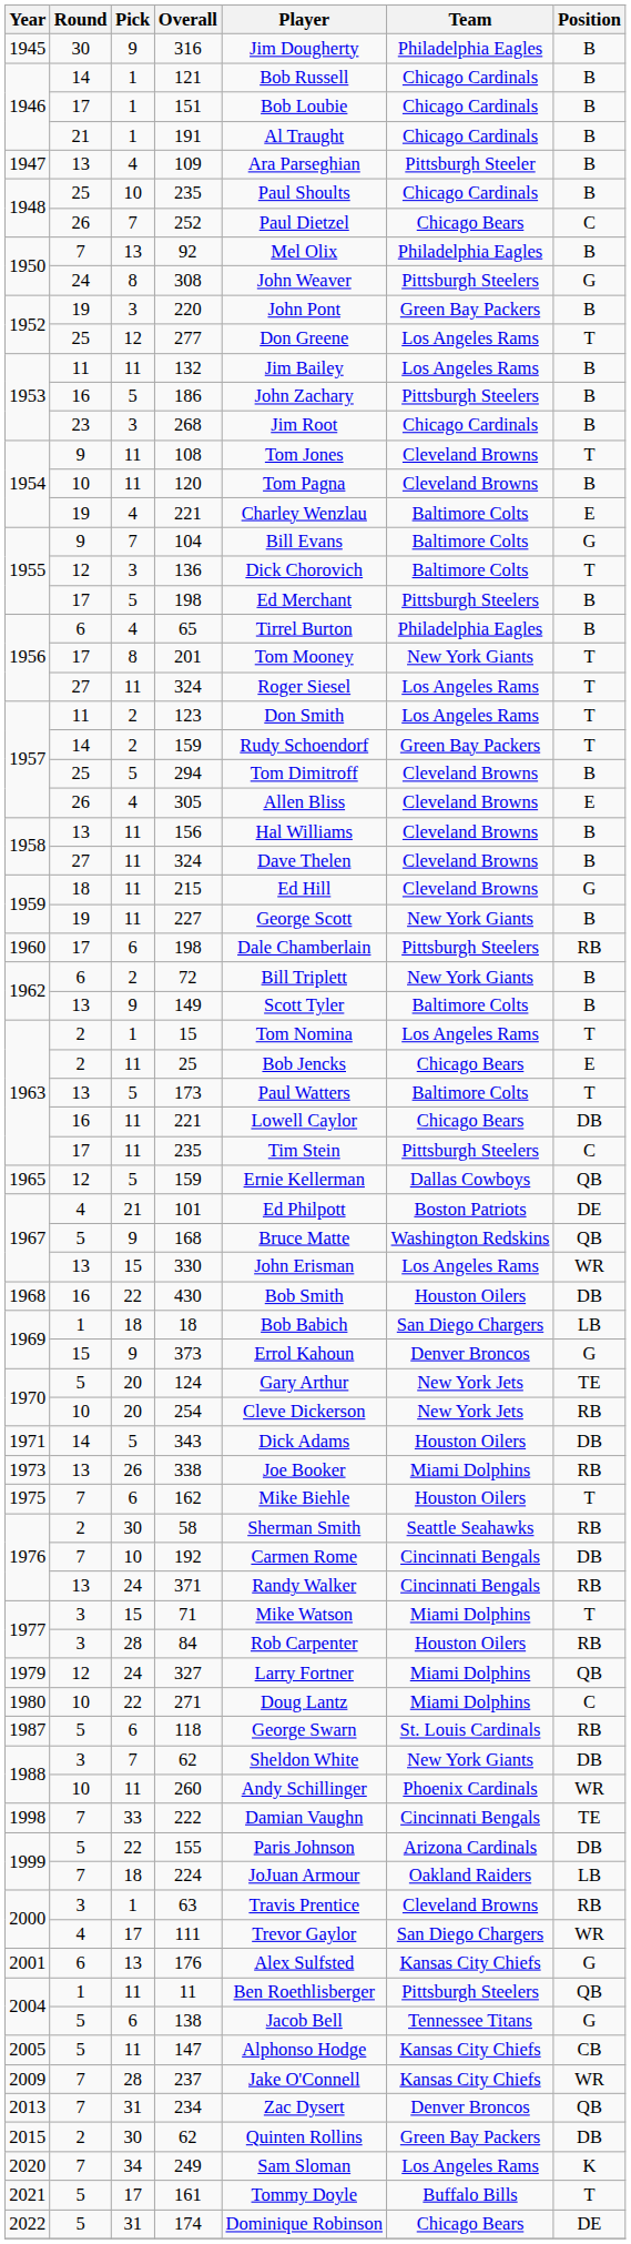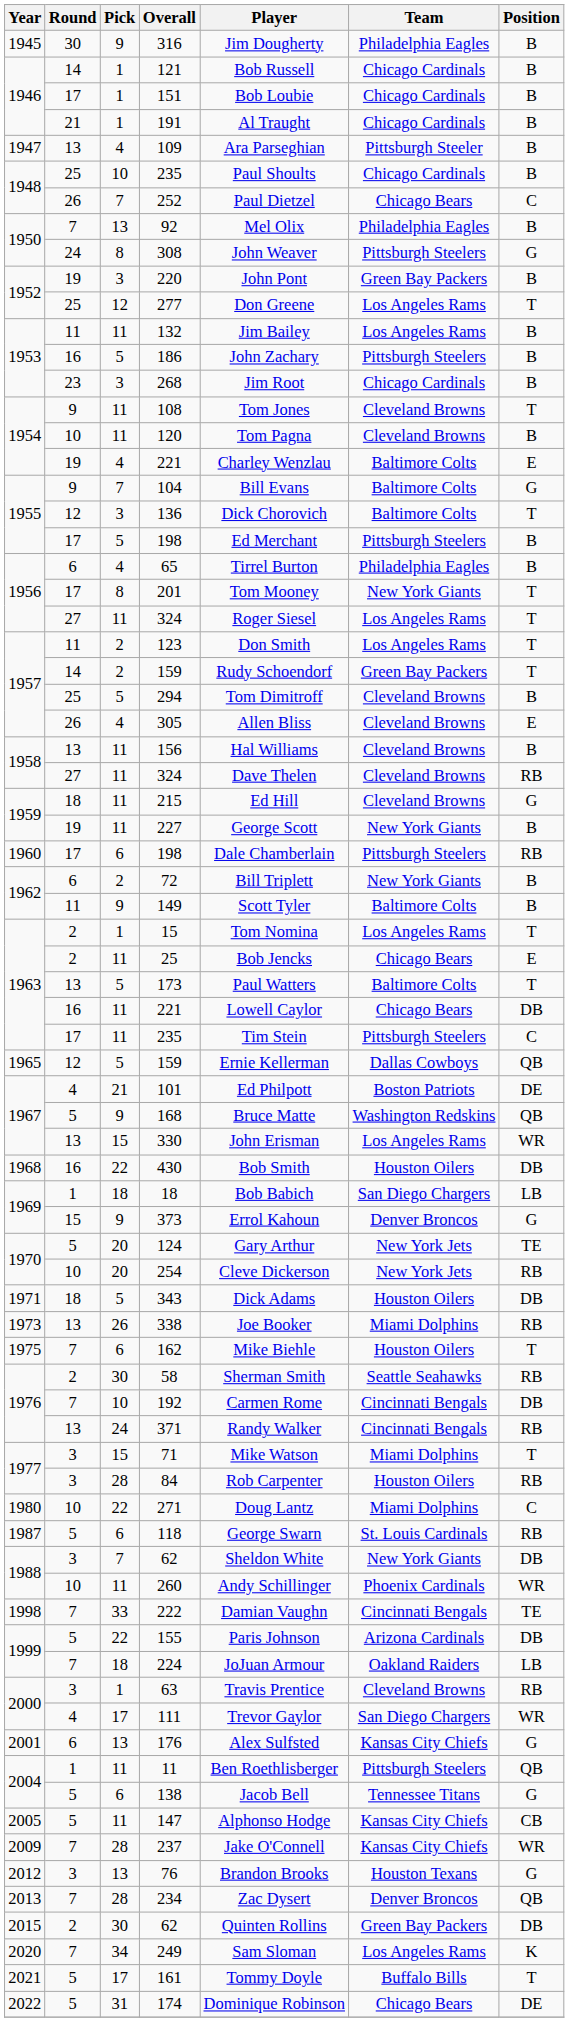 <table class="wikitable sortable" style="text-align: center;">
 <tr>
 <th>Year</th>
 <th>Round</th>
 <th>Pick</th>
 <th>Overall</th>
 <th>Player</th>
 <th>Team</th>
 <th>Position</th>
 </tr>
 <tr>
 <td>1945</td>
 <td>30</td>
 <td>9</td>
 <td>316</td>
 <td><a href='#'>Jim Dougherty</a></td>
 <td><a href='#'>Philadelphia Eagles</a></td>
 <td>B</td>
 </tr>
 <tr>
 <td rowspan="3">1946</td>
 <td>14</td>
 <td>1</td>
 <td>121</td>
 <td><a href='#'>Bob Russell</a></td>
 <td><a href='#'>Chicago Cardinals</a></td>
 <td>B</td>
 </tr>
 <tr>
 <td>17</td>
 <td>1</td>
 <td>151</td>
 <td><a href='#'>Bob Loubie</a></td>
 <td><a href='#'>Chicago Cardinals</a></td>
 <td>B</td>
 </tr>
 <tr>
 <td>21</td>
 <td>1</td>
 <td>191</td>
 <td><a href='#'>Al Traught</a></td>
 <td><a href='#'>Chicago Cardinals</a></td>
 <td>B</td>
 </tr>
 <tr>
 <td>1947</td>
 <td>13</td>
 <td>4</td>
 <td>109</td>
 <td><a href='#'>Ara Parseghian</a></td>
 <td><a href='#'>Pittsburgh Steeler</a></td>
 <td>B</td>
 </tr>
 <tr>
 <td rowspan="2">1948</td>
 <td>25</td>
 <td>10</td>
 <td>235</td>
 <td><a href='#'>Paul Shoults</a></td>
 <td><a href='#'>Chicago Cardinals</a></td>
 <td>B</td>
 </tr>
 <tr>
 <td>26</td>
 <td>7</td>
 <td>252</td>
 <td><a href='#'>Paul Dietzel</a></td>
 <td><a href='#'>Chicago Bears</a></td>
 <td>C</td>
 </tr>
 <tr>
 <td rowspan="2">1950</td>
 <td>7</td>
 <td>13</td>
 <td>92</td>
 <td><a href='#'>Mel Olix</a></td>
 <td><a href='#'>Philadelphia Eagles</a></td>
 <td>B</td>
 </tr>
 <tr>
 <td>24</td>
 <td>8</td>
 <td>308</td>
 <td><a href='#'>John Weaver</a></td>
 <td><a href='#'>Pittsburgh Steelers</a></td>
 <td>G</td>
 </tr>
 <tr>
 <td rowspan="2">1952</td>
 <td>19</td>
 <td>3</td>
 <td>220</td>
 <td><a href='#'>John Pont</a></td>
 <td><a href='#'>Green Bay Packers</a></td>
 <td>B</td>
 </tr>
 <tr>
 <td>25</td>
 <td>12</td>
 <td>277</td>
 <td><a href='#'>Don Greene</a></td>
 <td><a href='#'>Los Angeles Rams</a></td>
 <td>T</td>
 </tr>
 <tr>
 <td rowspan="3">1953</td>
 <td>11</td>
 <td>11</td>
 <td>132</td>
 <td><a href='#'>Jim Bailey</a></td>
 <td><a href='#'>Los Angeles Rams</a></td>
 <td>B</td>
 </tr>
 <tr>
 <td>16</td>
 <td>5</td>
 <td>186</td>
 <td><a href='#'>John Zachary</a></td>
 <td><a href='#'>Pittsburgh Steelers</a></td>
 <td>B</td>
 </tr>
 <tr>
 <td>23</td>
 <td>3</td>
 <td>268</td>
 <td><a href='#'>Jim Root</a></td>
 <td><a href='#'>Chicago Cardinals</a></td>
 <td>B</td>
 </tr>
 <tr>
 <td rowspan="3">1954</td>
 <td>9</td>
 <td>11</td>
 <td>108</td>
 <td><a href='#'>Tom Jones</a></td>
 <td><a href='#'>Cleveland Browns</a></td>
 <td>T</td>
 </tr>
 <tr>
 <td>10</td>
 <td>11</td>
 <td>120</td>
 <td><a href='#'>Tom Pagna</a></td>
 <td><a href='#'>Cleveland Browns</a></td>
 <td>B</td>
 </tr>
 <tr>
 <td>19</td>
 <td>4</td>
 <td>221</td>
 <td><a href='#'>Charley Wenzlau</a></td>
 <td><a href='#'>Baltimore Colts</a></td>
 <td>E</td>
 </tr>
 <tr>
 <td rowspan="3">1955</td>
 <td>9</td>
 <td>7</td>
 <td>104</td>
 <td><a href='#'>Bill Evans</a></td>
 <td><a href='#'>Baltimore Colts</a></td>
 <td>G</td>
 </tr>
 <tr>
 <td>12</td>
 <td>3</td>
 <td>136</td>
 <td><a href='#'>Dick Chorovich</a></td>
 <td><a href='#'>Baltimore Colts</a></td>
 <td>T</td>
 </tr>
 <tr>
 <td>17</td>
 <td>5</td>
 <td>198</td>
 <td><a href='#'>Ed Merchant</a></td>
 <td><a href='#'>Pittsburgh Steelers</a></td>
 <td>B</td>
 </tr>
 <tr>
 <td rowspan="3">1956</td>
 <td>6</td>
 <td>4</td>
 <td>65</td>
 <td><a href='#'>Tirrel Burton</a></td>
 <td><a href='#'>Philadelphia Eagles</a></td>
 <td>B</td>
 </tr>
 <tr>
 <td>17</td>
 <td>8</td>
 <td>201</td>
 <td><a href='#'>Tom Mooney</a></td>
 <td><a href='#'>New York Giants</a></td>
 <td>T</td>
 </tr>
 <tr>
 <td>27</td>
 <td>11</td>
 <td>324</td>
 <td><a href='#'>Roger Siesel</a></td>
 <td><a href='#'>Los Angeles Rams</a></td>
 <td>T</td>
 </tr>
 <tr>
 <td rowspan="4">1957</td>
 <td>11</td>
 <td>2</td>
 <td>123</td>
 <td><a href='#'>Don Smith</a></td>
 <td><a href='#'>Los Angeles Rams</a></td>
 <td>T</td>
 </tr>
 <tr>
 <td>14</td>
 <td>2</td>
 <td>159</td>
 <td><a href='#'>Rudy Schoendorf</a></td>
 <td><a href='#'>Green Bay Packers</a></td>
 <td>T</td>
 </tr>
 <tr>
 <td>25</td>
 <td>5</td>
 <td>294</td>
 <td><a href='#'>Tom Dimitroff</a></td>
 <td><a href='#'>Cleveland Browns</a></td>
 <td>B</td>
 </tr>
 <tr>
 <td>26</td>
 <td>4</td>
 <td>305</td>
 <td><a href='#'>Allen Bliss</a></td>
 <td><a href='#'>Cleveland Browns</a></td>
 <td>E</td>
 </tr>
 <tr>
 <td rowspan="2">1958</td>
 <td>13</td>
 <td>11</td>
 <td>156</td>
 <td><a href='#'>Hal Williams</a></td>
 <td><a href='#'>Cleveland Browns</a></td>
 <td>B</td>
 </tr>
 <tr>
 <td>27</td>
 <td>11</td>
 <td>324</td>
 <td><a href='#'>Dave Thelen</a></td>
 <td><a href='#'>Cleveland Browns</a></td>
-<td>B</td>
+<td>RB</td>
 </tr>
 <tr>
 <td rowspan="2">1959</td>
 <td>18</td>
 <td>11</td>
 <td>215</td>
 <td><a href='#'>Ed Hill</a></td>
 <td><a href='#'>Cleveland Browns</a></td>
 <td>G</td>
 </tr>
 <tr>
 <td>19</td>
 <td>11</td>
 <td>227</td>
 <td><a href='#'>George Scott</a></td>
 <td><a href='#'>New York Giants</a></td>
 <td>B</td>
 </tr>
 <tr>
 <td>1960</td>
 <td>17</td>
 <td>6</td>
 <td>198</td>
 <td><a href='#'>Dale Chamberlain</a></td>
 <td><a href='#'>Pittsburgh Steelers</a></td>
 <td>RB</td>
 </tr>
 <tr>
 <td rowspan="2">1962</td>
 <td>6</td>
 <td>2</td>
 <td>72</td>
 <td><a href='#'>Bill Triplett</a></td>
 <td><a href='#'>New York Giants</a></td>
 <td>B</td>
 </tr>
 <tr>
-<td>13</td>
+<td>11</td>
 <td>9</td>
 <td>149</td>
 <td><a href='#'>Scott Tyler</a></td>
 <td><a href='#'>Baltimore Colts</a></td>
 <td>B</td>
 </tr>
 <tr>
 <td rowspan="5">1963</td>
 <td>2</td>
 <td>1</td>
 <td>15</td>
 <td><a href='#'>Tom Nomina</a></td>
 <td><a href='#'>Los Angeles Rams</a></td>
 <td>T</td>
 </tr>
 <tr>
 <td>2</td>
 <td>11</td>
 <td>25</td>
 <td><a href='#'>Bob Jencks</a></td>
 <td><a href='#'>Chicago Bears</a></td>
 <td>E</td>
 </tr>
 <tr>
 <td>13</td>
 <td>5</td>
 <td>173</td>
 <td><a href='#'>Paul Watters</a></td>
 <td><a href='#'>Baltimore Colts</a></td>
 <td>T</td>
 </tr>
 <tr>
 <td>16</td>
 <td>11</td>
 <td>221</td>
 <td><a href='#'>Lowell Caylor</a></td>
 <td><a href='#'>Chicago Bears</a></td>
 <td>DB</td>
 </tr>
 <tr>
 <td>17</td>
 <td>11</td>
 <td>235</td>
 <td><a href='#'>Tim Stein</a></td>
 <td><a href='#'>Pittsburgh Steelers</a></td>
 <td>C</td>
 </tr>
 <tr>
 <td>1965</td>
 <td>12</td>
 <td>5</td>
 <td>159</td>
 <td><a href='#'>Ernie Kellerman</a></td>
 <td><a href='#'>Dallas Cowboys</a></td>
 <td>QB</td>
 </tr>
 <tr>
 <td rowspan="3">1967</td>
 <td>4</td>
 <td>21</td>
 <td>101</td>
 <td><a href='#'>Ed Philpott</a></td>
 <td><a href='#'>Boston Patriots</a></td>
 <td>DE</td>
 </tr>
 <tr>
 <td>5</td>
 <td>9</td>
 <td>168</td>
 <td><a href='#'>Bruce Matte</a></td>
 <td><a href='#'>Washington Redskins</a></td>
 <td>QB</td>
 </tr>
 <tr>
 <td>13</td>
 <td>15</td>
 <td>330</td>
 <td><a href='#'>John Erisman</a></td>
 <td><a href='#'>Los Angeles Rams</a></td>
 <td>WR</td>
 </tr>
 <tr>
 <td>1968</td>
 <td>16</td>
 <td>22</td>
 <td>430</td>
 <td><a href='#'>Bob Smith</a></td>
 <td><a href='#'>Houston Oilers</a></td>
 <td>DB</td>
 </tr>
 <tr>
 <td rowspan="2">1969</td>
 <td>1</td>
 <td>18</td>
 <td>18</td>
 <td><a href='#'>Bob Babich</a></td>
 <td><a href='#'>San Diego Chargers</a></td>
 <td>LB</td>
 </tr>
 <tr>
 <td>15</td>
 <td>9</td>
 <td>373</td>
 <td><a href='#'>Errol Kahoun</a></td>
 <td><a href='#'>Denver Broncos</a></td>
 <td>G</td>
 </tr>
 <tr>
 <td rowspan="2">1970</td>
 <td>5</td>
 <td>20</td>
 <td>124</td>
 <td><a href='#'>Gary Arthur</a></td>
 <td><a href='#'>New York Jets</a></td>
 <td>TE</td>
 </tr>
 <tr>
 <td>10</td>
 <td>20</td>
 <td>254</td>
 <td><a href='#'>Cleve Dickerson</a></td>
 <td><a href='#'>New York Jets</a></td>
 <td>RB</td>
 </tr>
 <tr>
 <td>1971</td>
-<td>14</td>
+<td>18</td>
 <td>5</td>
 <td>343</td>
 <td><a href='#'>Dick Adams</a></td>
 <td><a href='#'>Houston Oilers</a></td>
 <td>DB</td>
 </tr>
 <tr>
 <td>1973</td>
 <td>13</td>
 <td>26</td>
 <td>338</td>
 <td><a href='#'>Joe Booker</a></td>
 <td><a href='#'>Miami Dolphins</a></td>
 <td>RB</td>
 </tr>
 <tr>
 <td>1975</td>
 <td>7</td>
 <td>6</td>
 <td>162</td>
 <td><a href='#'>Mike Biehle</a></td>
 <td><a href='#'>Houston Oilers</a></td>
 <td>T</td>
 </tr>
 <tr>
 <td rowspan="3">1976</td>
 <td>2</td>
 <td>30</td>
 <td>58</td>
 <td><a href='#'>Sherman Smith</a></td>
 <td><a href='#'>Seattle Seahawks</a></td>
 <td>RB</td>
 </tr>
 <tr>
 <td>7</td>
 <td>10</td>
 <td>192</td>
 <td><a href='#'>Carmen Rome</a></td>
 <td><a href='#'>Cincinnati Bengals</a></td>
 <td>DB</td>
 </tr>
 <tr>
 <td>13</td>
 <td>24</td>
 <td>371</td>
 <td><a href='#'>Randy Walker</a></td>
 <td><a href='#'>Cincinnati Bengals</a></td>
 <td>RB</td>
 </tr>
 <tr>
 <td rowspan="2">1977</td>
 <td>3</td>
 <td>15</td>
 <td>71</td>
 <td><a href='#'>Mike Watson</a></td>
 <td><a href='#'>Miami Dolphins</a></td>
 <td>T</td>
 </tr>
 <tr>
 <td>3</td>
 <td>28</td>
 <td>84</td>
 <td><a href='#'>Rob Carpenter</a></td>
 <td><a href='#'>Houston Oilers</a></td>
 <td>RB</td>
-</tr>
-<tr>
-<td>1979</td>
-<td>12</td>
-<td>24</td>
-<td>327</td>
-<td><a href='#'>Larry Fortner</a></td>
-<td><a href='#'>Miami Dolphins</a></td>
-<td>QB</td>
 </tr>
 <tr>
 <td>1980</td>
 <td>10</td>
 <td>22</td>
 <td>271</td>
 <td><a href='#'>Doug Lantz</a></td>
 <td><a href='#'>Miami Dolphins</a></td>
 <td>C</td>
 </tr>
 <tr>
 <td>1987</td>
 <td>5</td>
 <td>6</td>
 <td>118</td>
 <td><a href='#'>George Swarn</a></td>
 <td><a href='#'>St. Louis Cardinals</a></td>
 <td>RB</td>
 </tr>
 <tr>
 <td rowspan="2">1988</td>
 <td>3</td>
 <td>7</td>
 <td>62</td>
 <td><a href='#'>Sheldon White</a></td>
 <td><a href='#'>New York Giants</a></td>
 <td>DB</td>
 </tr>
 <tr>
 <td>10</td>
 <td>11</td>
 <td>260</td>
 <td><a href='#'>Andy Schillinger</a></td>
 <td><a href='#'>Phoenix Cardinals</a></td>
 <td>WR</td>
 </tr>
 <tr>
 <td>1998</td>
 <td>7</td>
 <td>33</td>
 <td>222</td>
 <td><a href='#'>Damian Vaughn</a></td>
 <td><a href='#'>Cincinnati Bengals</a></td>
 <td>TE</td>
 </tr>
 <tr>
 <td rowspan="2">1999</td>
 <td>5</td>
 <td>22</td>
 <td>155</td>
 <td><a href='#'>Paris Johnson</a></td>
 <td><a href='#'>Arizona Cardinals</a></td>
 <td>DB</td>
 </tr>
 <tr>
 <td>7</td>
 <td>18</td>
 <td>224</td>
 <td><a href='#'>JoJuan Armour</a></td>
 <td><a href='#'>Oakland Raiders</a></td>
 <td>LB</td>
 </tr>
 <tr>
 <td rowspan="2">2000</td>
 <td>3</td>
 <td>1</td>
 <td>63</td>
 <td><a href='#'>Travis Prentice</a></td>
 <td><a href='#'>Cleveland Browns</a></td>
 <td>RB</td>
 </tr>
 <tr>
 <td>4</td>
 <td>17</td>
 <td>111</td>
 <td><a href='#'>Trevor Gaylor</a></td>
 <td><a href='#'>San Diego Chargers</a></td>
 <td>WR</td>
 </tr>
 <tr>
 <td>2001</td>
 <td>6</td>
 <td>13</td>
 <td>176</td>
 <td><a href='#'>Alex Sulfsted</a></td>
 <td><a href='#'>Kansas City Chiefs</a></td>
 <td>G</td>
 </tr>
 <tr>
 <td rowspan="2">2004</td>
 <td>1</td>
 <td>11</td>
 <td>11</td>
 <td><a href='#'>Ben Roethlisberger</a></td>
 <td><a href='#'>Pittsburgh Steelers</a></td>
 <td>QB</td>
 </tr>
 <tr>
 <td>5</td>
 <td>6</td>
 <td>138</td>
 <td><a href='#'>Jacob Bell</a></td>
 <td><a href='#'>Tennessee Titans</a></td>
 <td>G</td>
 </tr>
 <tr>
 <td>2005</td>
 <td>5</td>
 <td>11</td>
 <td>147</td>
 <td><a href='#'>Alphonso Hodge</a></td>
 <td><a href='#'>Kansas City Chiefs</a></td>
 <td>CB</td>
 </tr>
 <tr>
 <td>2009</td>
 <td>7</td>
 <td>28</td>
 <td>237</td>
 <td><a href='#'>Jake O'Connell</a></td>
 <td><a href='#'>Kansas City Chiefs</a></td>
 <td>WR</td>
 </tr>
 <tr>
+<td>2012</td>
+<td>3</td>
+<td>13</td>
+<td>76</td>
+<td><a href='#'>Brandon Brooks</a></td>
+<td><a href='#'>Houston Texans</a></td>
+<td>G</td>
+</tr>
+<tr>
 <td>2013</td>
 <td>7</td>
-<td>31</td>
+<td>28</td>
 <td>234</td>
 <td><a href='#'>Zac Dysert</a></td>
 <td><a href='#'>Denver Broncos</a></td>
 <td>QB</td>
 </tr>
 <tr>
 <td>2015</td>
 <td>2</td>
 <td>30</td>
 <td>62</td>
 <td><a href='#'>Quinten Rollins</a></td>
 <td><a href='#'>Green Bay Packers</a></td>
 <td>DB</td>
 </tr>
 <tr>
 <td>2020</td>
 <td>7</td>
 <td>34</td>
 <td>249</td>
 <td><a href='#'>Sam Sloman</a></td>
 <td><a href='#'>Los Angeles Rams</a></td>
 <td>K</td>
 </tr>
 <tr>
 <td>2021</td>
 <td>5</td>
 <td>17</td>
 <td>161</td>
 <td><a href='#'>Tommy Doyle</a></td>
 <td><a href='#'>Buffalo Bills</a></td>
 <td>T</td>
 </tr>
 <tr>
 <td>2022</td>
 <td>5</td>
 <td>31</td>
 <td>174</td>
 <td><a href='#'>Dominique Robinson</a></td>
 <td><a href='#'>Chicago Bears</a></td>
 <td>DE</td>
 </tr>
 <tr>
 </tr>
 </table>
